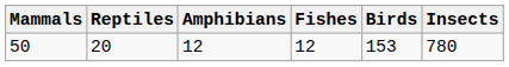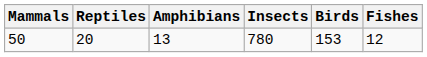 <table class="wikitable">
 <tr>
 <th>Mammals</th>
 <th>Reptiles</th>
 <th>Amphibians</th>
+<th>Insects</th>
+<th>Birds</th>
 <th>Fishes</th>
-<th>Birds</th>
-<th>Insects</th>
 </tr>
 <tr>
 <td>50</td>
 <td>20</td>
+<td>13</td>
+<td>780</td>
+<td>153</td>
 <td>12</td>
-<td>12</td>
-<td>153</td>
-<td>780</td>
 </tr>
 </table>
